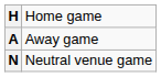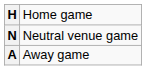 <table class="wikitable plainrowheaders" style="font-size:90%;">
 <tr>
 <th scope="row"><strong>H</strong></th>
 <td>Home game</td>
 </tr>
 <tr>
+<th scope="row"><strong>N</strong></th>
+<td>Neutral venue game</td>
+</tr>
+<tr>
 <th scope="row"><strong>A</strong></th>
 <td>Away game</td>
 </tr>
-<tr>
-<th scope="row"><strong>N</strong></th>
-<td>Neutral venue game</td>
-</tr>
 </table>
